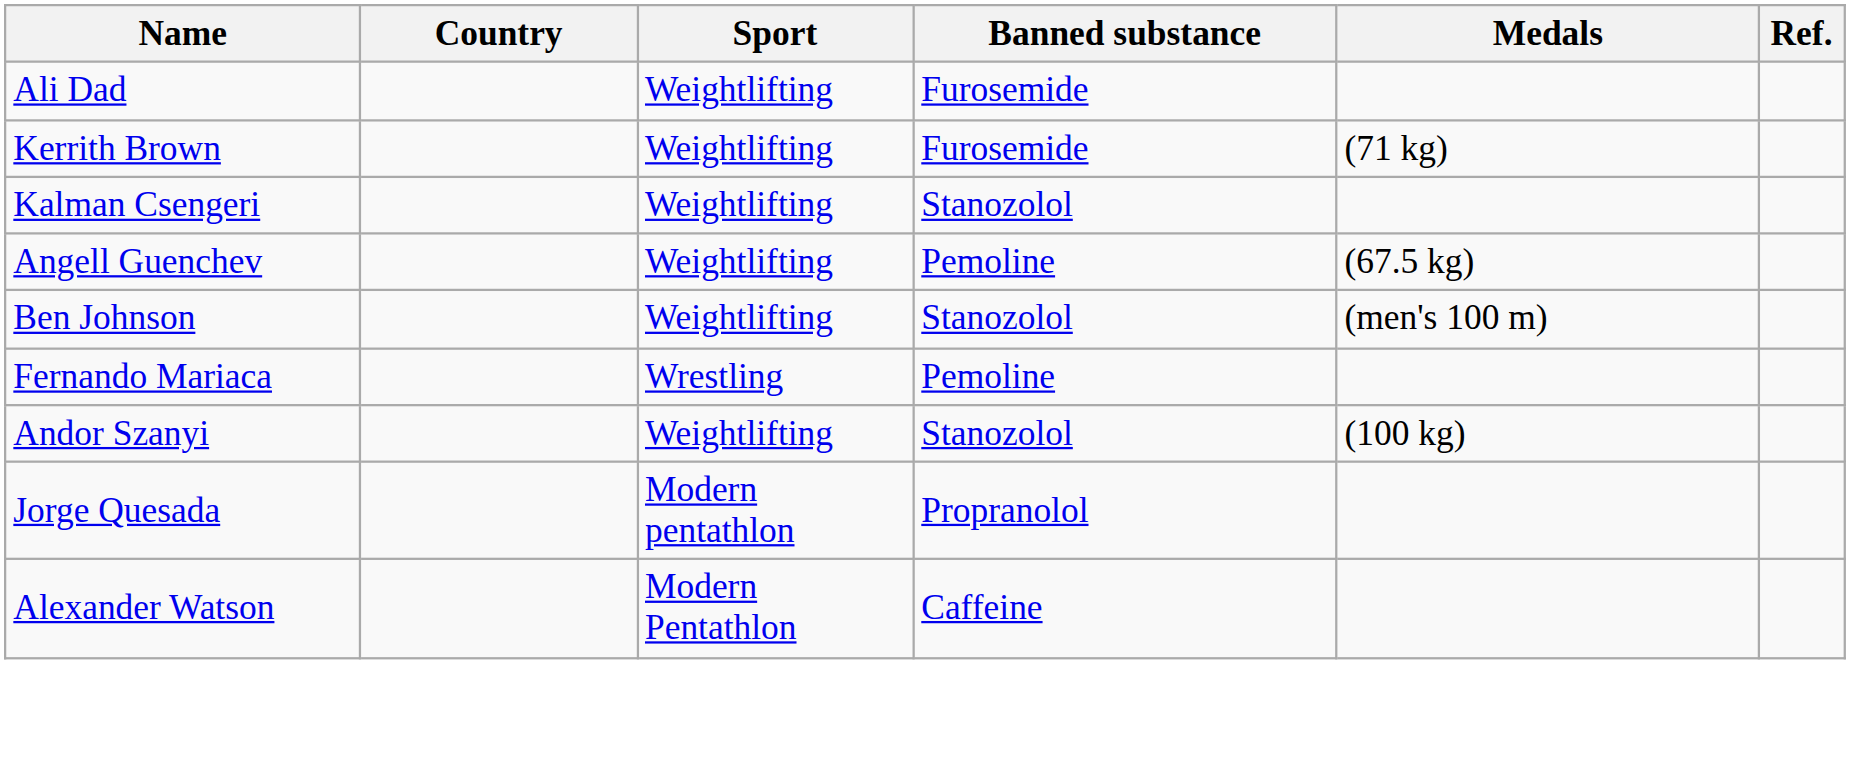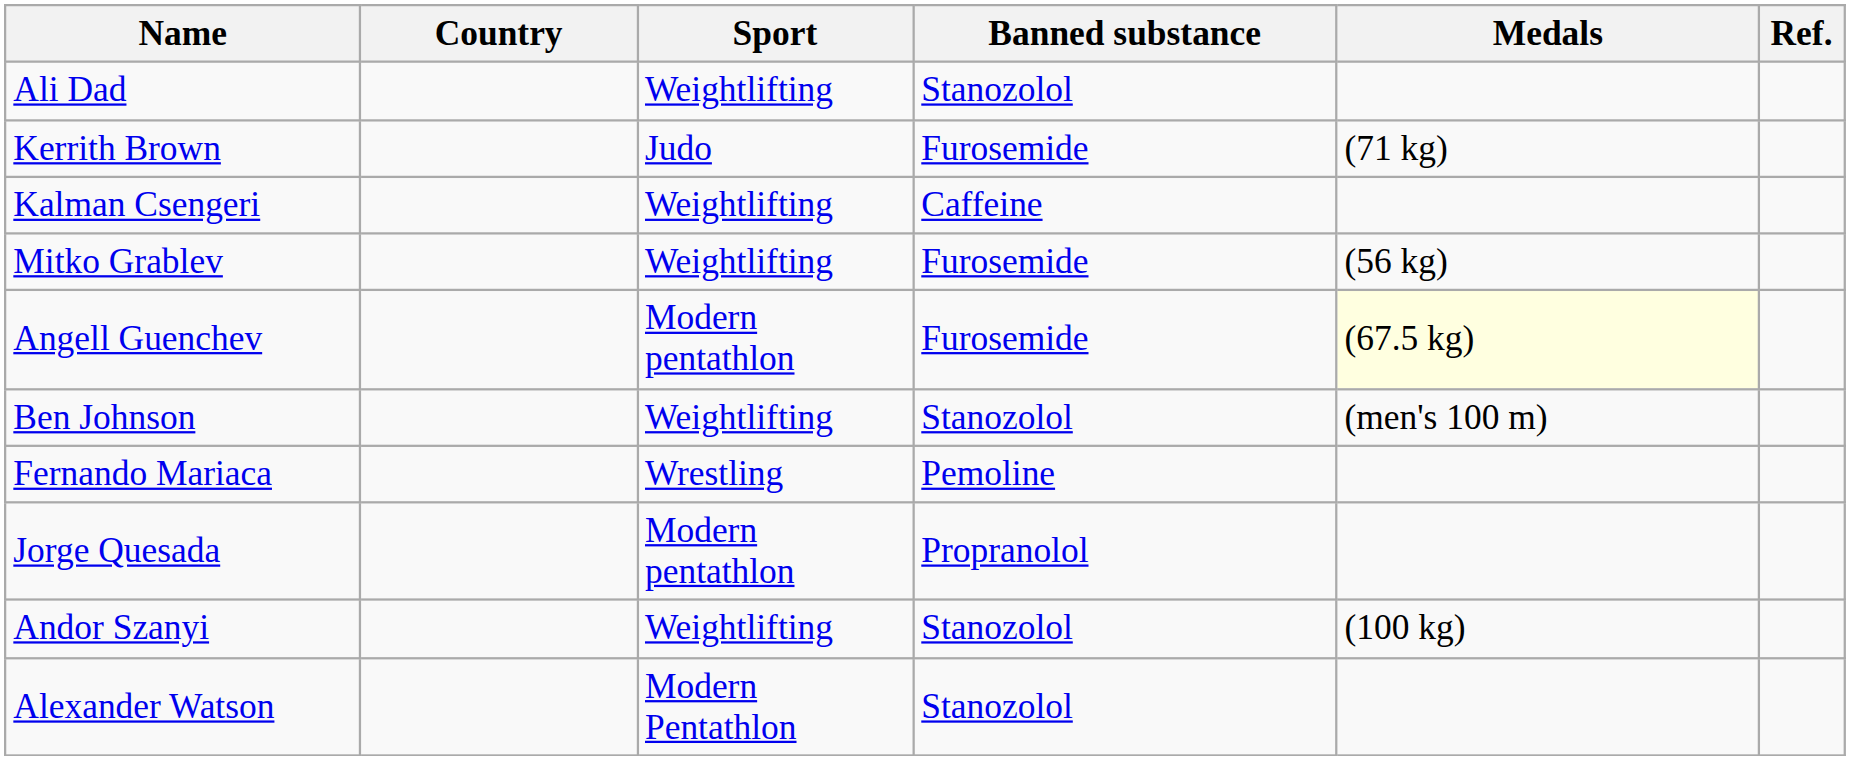 <table class="wikitable sortable" style="font-size:98%;">
 <tr>
 <th style="width:150px;">Name</th>
 <th style="width:115px;">Country</th>
 <th style="width:115px;">Sport</th>
 <th style="width:180px;">Banned substance</th>
 <th style="width:180px;">Medals</th>
 <th style="width:30px;">Ref.</th>
 </tr>
 <tr>
 <td><a href='#'>Ali Dad</a></td>
 <td></td>
 <td><a href='#'>Weightlifting</a></td>
-<td><a href='#'>Furosemide</a></td>
+<td><a href='#'>Stanozolol</a></td>
 <td></td>
 <td></td>
 </tr>
 <tr>
 <td><a href='#'>Kerrith Brown</a></td>
 <td></td>
-<td><a href='#'>Weightlifting</a></td>
+<td><a href='#'>Judo</a></td>
 <td><a href='#'>Furosemide</a></td>
 <td> (71 kg)</td>
 <td></td>
 </tr>
 <tr>
 <td><a href='#'>Kalman Csengeri</a></td>
 <td></td>
 <td><a href='#'>Weightlifting</a></td>
-<td><a href='#'>Stanozolol</a></td>
+<td><a href='#'>Caffeine</a></td>
 <td></td>
+<td></td>
+</tr>
+<tr>
+<td><a href='#'>Mitko Grablev</a></td>
+<td></td>
+<td><a href='#'>Weightlifting</a></td>
+<td><a href='#'>Furosemide</a></td>
+<td> (56 kg)</td>
 <td></td>
 </tr>
 <tr>
 <td><a href='#'>Angell Guenchev</a></td>
 <td></td>
-<td><a href='#'>Weightlifting</a></td>
-<td><a href='#'>Pemoline</a></td>
-<td> (67.5 kg)</td>
+<td><a href='#'>Modern pentathlon</a></td>
+<td><a href='#'>Furosemide</a></td>
+<td style="background: lightyellow;"> (67.5 kg)</td>
 <td></td>
 </tr>
 <tr>
 <td><a href='#'>Ben Johnson</a></td>
 <td></td>
 <td><a href='#'>Weightlifting</a></td>
 <td><a href='#'>Stanozolol</a></td>
 <td> (men's 100 m)</td>
 <td></td>
 </tr>
 <tr>
 <td><a href='#'>Fernando Mariaca</a></td>
 <td></td>
 <td><a href='#'>Wrestling</a></td>
 <td><a href='#'>Pemoline</a></td>
 <td></td>
 <td></td>
 </tr>
 <tr>
+<td><a href='#'>Jorge Quesada</a></td>
+<td></td>
+<td><a href='#'>Modern pentathlon</a></td>
+<td><a href='#'>Propranolol</a></td>
+<td></td>
+<td></td>
+</tr>
+<tr>
 <td><a href='#'>Andor Szanyi</a></td>
 <td></td>
 <td><a href='#'>Weightlifting</a></td>
 <td><a href='#'>Stanozolol</a></td>
 <td> (100 kg)</td>
 <td></td>
 </tr>
 <tr>
-<td><a href='#'>Jorge Quesada</a></td>
-<td></td>
-<td><a href='#'>Modern pentathlon</a></td>
-<td><a href='#'>Propranolol</a></td>
-<td></td>
-<td></td>
-</tr>
-<tr>
 <td><a href='#'>Alexander Watson</a></td>
 <td></td>
 <td><a href='#'>Modern Pentathlon</a></td>
-<td><a href='#'>Caffeine</a></td>
+<td><a href='#'>Stanozolol</a></td>
 <td></td>
 <td></td>
 </tr>
 </table>
